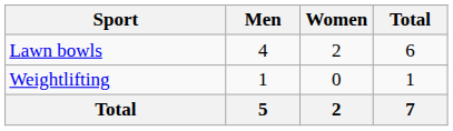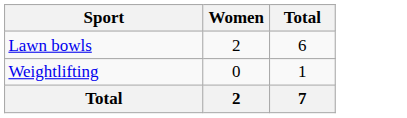 <table class="wikitable sortable" style="text-align:center;">
 <tr>
 <th width=180>Sport</th>
-<th width=55>Men</th>
 <th width=55>Women</th>
 <th width=55>Total</th>
 </tr>
 <tr>
 <td align=left><a href='#'>Lawn bowls</a></td>
-<td>4</td>
 <td>2</td>
 <td>6</td>
 </tr>
 <tr>
 <td align=left><a href='#'>Weightlifting</a></td>
-<td>1</td>
 <td>0</td>
 <td>1</td>
 </tr>
 <tr>
 <th>Total</th>
-<th>5</th>
 <th>2</th>
 <th>7</th>
 </tr>
 </table>
